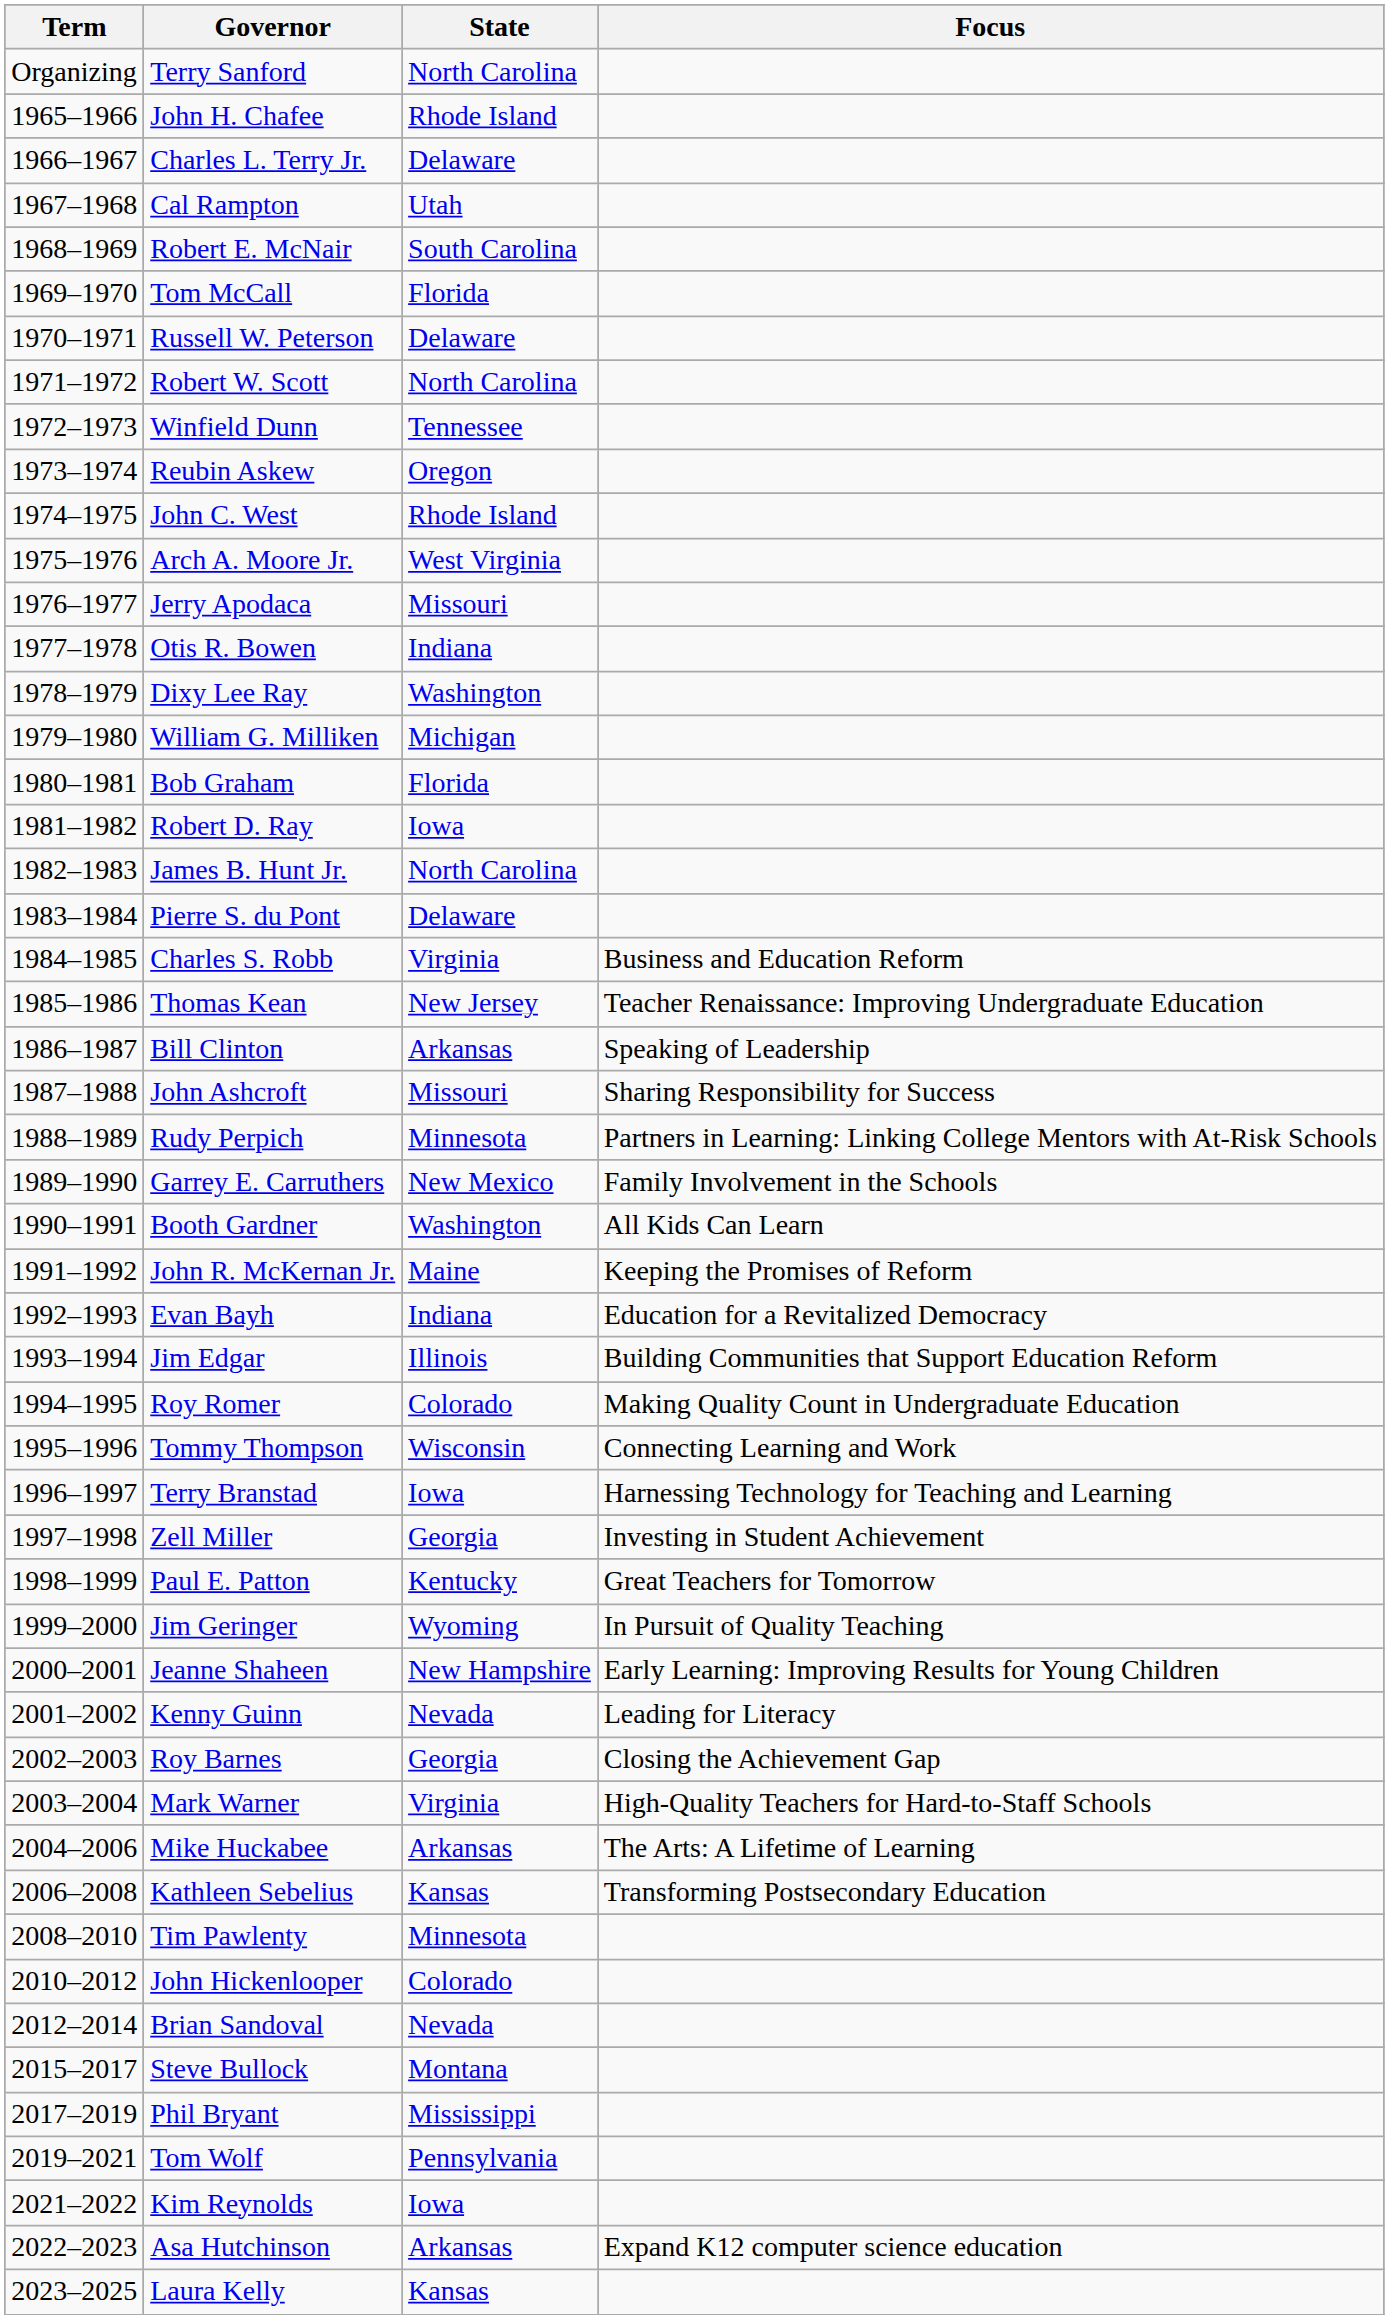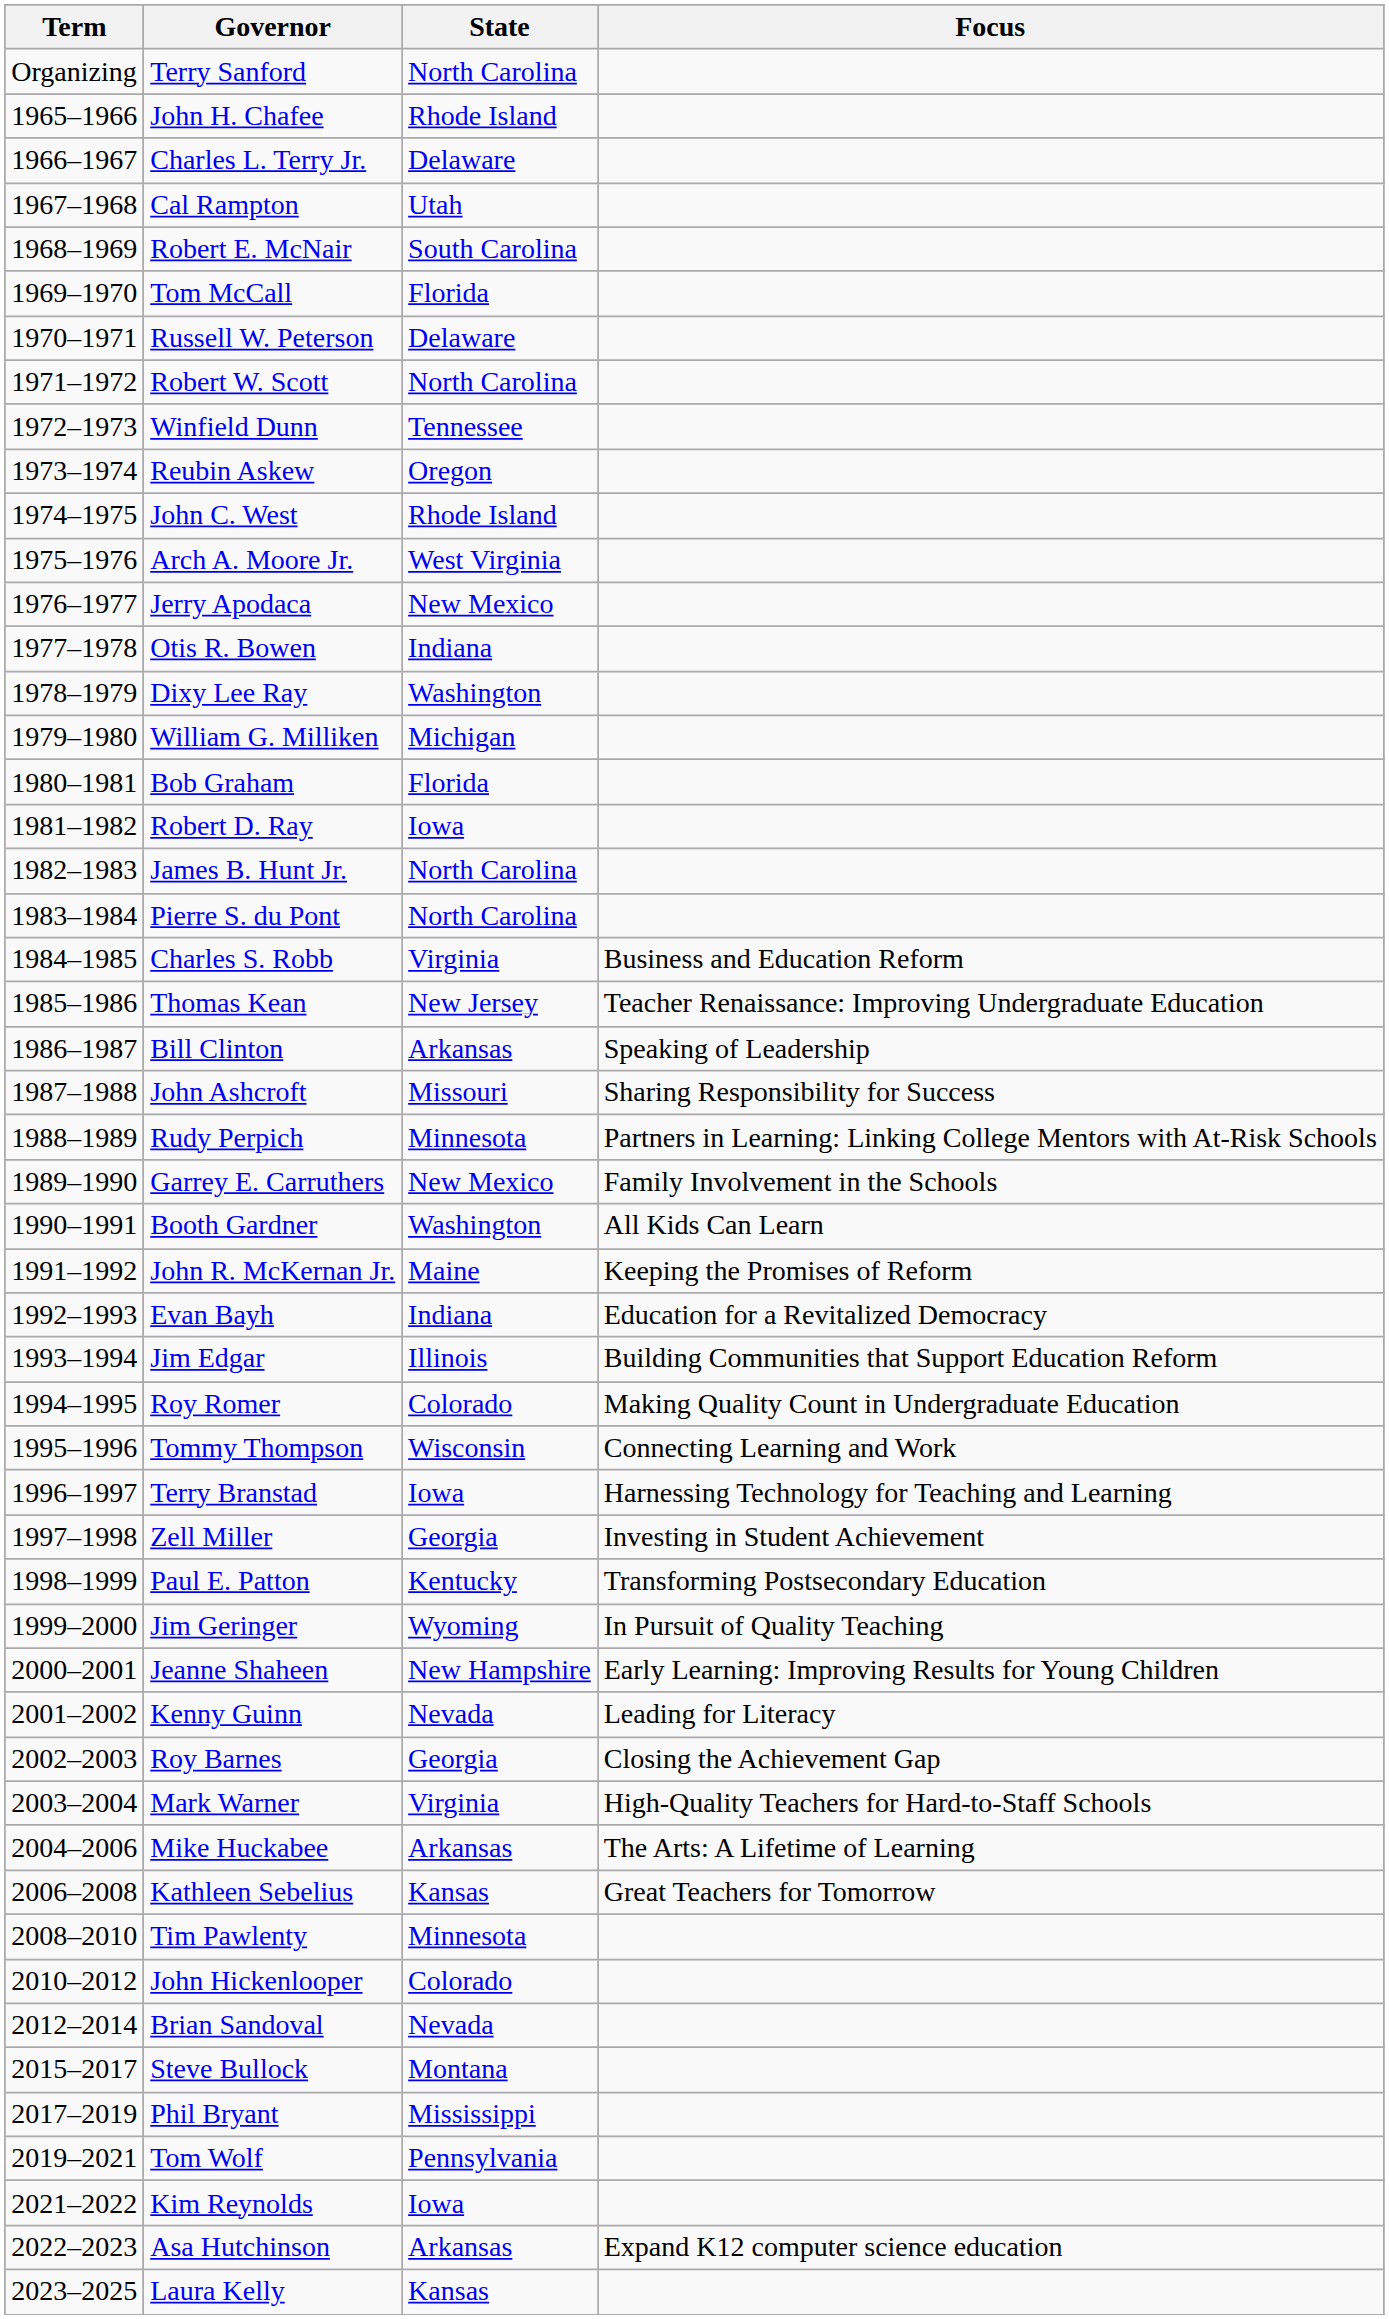 <table class="wikitable" border="1">
 <tr>
 <th>Term</th>
 <th>Governor</th>
 <th>State</th>
 <th>Focus</th>
 </tr>
 <tr>
 <td>Organizing</td>
 <td><a href='#'>Terry Sanford</a></td>
 <td><a href='#'>North Carolina</a></td>
 <td></td>
 </tr>
 <tr>
 <td>1965–1966</td>
 <td><a href='#'>John H. Chafee</a></td>
 <td><a href='#'>Rhode Island</a></td>
 <td></td>
 </tr>
 <tr>
 <td>1966–1967</td>
 <td><a href='#'>Charles L. Terry Jr.</a></td>
 <td><a href='#'>Delaware</a></td>
 <td></td>
 </tr>
 <tr>
 <td>1967–1968</td>
 <td><a href='#'>Cal Rampton</a></td>
 <td><a href='#'>Utah</a></td>
 <td></td>
 </tr>
 <tr>
 <td>1968–1969</td>
 <td><a href='#'>Robert E. McNair</a></td>
 <td><a href='#'>South Carolina</a></td>
 <td></td>
 </tr>
 <tr>
 <td>1969–1970</td>
 <td><a href='#'>Tom McCall</a></td>
 <td><a href='#'>Florida</a></td>
 <td></td>
 </tr>
 <tr>
 <td>1970–1971</td>
 <td><a href='#'>Russell W. Peterson</a></td>
 <td><a href='#'>Delaware</a></td>
 <td></td>
 </tr>
 <tr>
 <td>1971–1972</td>
 <td><a href='#'>Robert W. Scott</a></td>
 <td><a href='#'>North Carolina</a></td>
 <td></td>
 </tr>
 <tr>
 <td>1972–1973</td>
 <td><a href='#'>Winfield Dunn</a></td>
 <td><a href='#'>Tennessee</a></td>
 <td></td>
 </tr>
 <tr>
 <td>1973–1974</td>
 <td><a href='#'>Reubin Askew</a></td>
 <td><a href='#'>Oregon</a></td>
 <td></td>
 </tr>
 <tr>
 <td>1974–1975</td>
 <td><a href='#'>John C. West</a></td>
 <td><a href='#'>Rhode Island</a></td>
 <td></td>
 </tr>
 <tr>
 <td>1975–1976</td>
 <td><a href='#'>Arch A. Moore Jr.</a></td>
 <td><a href='#'>West Virginia</a></td>
 <td></td>
 </tr>
 <tr>
 <td>1976–1977</td>
 <td><a href='#'>Jerry Apodaca</a></td>
-<td><a href='#'>Missouri</a></td>
+<td><a href='#'>New Mexico</a></td>
 <td></td>
 </tr>
 <tr>
 <td>1977–1978</td>
 <td><a href='#'>Otis R. Bowen</a></td>
 <td><a href='#'>Indiana</a></td>
 <td></td>
 </tr>
 <tr>
 <td>1978–1979</td>
 <td><a href='#'>Dixy Lee Ray</a></td>
 <td><a href='#'>Washington</a></td>
 <td></td>
 </tr>
 <tr>
 <td>1979–1980</td>
 <td><a href='#'>William G. Milliken</a></td>
 <td><a href='#'>Michigan</a></td>
 <td></td>
 </tr>
 <tr>
 <td>1980–1981</td>
 <td><a href='#'>Bob Graham</a></td>
 <td><a href='#'>Florida</a></td>
 <td></td>
 </tr>
 <tr>
 <td>1981–1982</td>
 <td><a href='#'>Robert D. Ray</a></td>
 <td><a href='#'>Iowa</a></td>
 <td></td>
 </tr>
 <tr>
 <td>1982–1983</td>
 <td><a href='#'>James B. Hunt Jr.</a></td>
 <td><a href='#'>North Carolina</a></td>
 <td></td>
 </tr>
 <tr>
 <td>1983–1984</td>
 <td><a href='#'>Pierre S. du Pont</a></td>
-<td><a href='#'>Delaware</a></td>
+<td><a href='#'>North Carolina</a></td>
 <td></td>
 </tr>
 <tr>
 <td>1984–1985</td>
 <td><a href='#'>Charles S. Robb</a></td>
 <td><a href='#'>Virginia</a></td>
 <td>Business and Education Reform</td>
 </tr>
 <tr>
 <td>1985–1986</td>
 <td><a href='#'>Thomas Kean</a></td>
 <td><a href='#'>New Jersey</a></td>
 <td>Teacher Renaissance: Improving Undergraduate Education</td>
 </tr>
 <tr>
 <td>1986–1987</td>
 <td><a href='#'>Bill Clinton</a></td>
 <td><a href='#'>Arkansas</a></td>
 <td>Speaking of Leadership</td>
 </tr>
 <tr>
 <td>1987–1988</td>
 <td><a href='#'>John Ashcroft</a></td>
 <td><a href='#'>Missouri</a></td>
 <td>Sharing Responsibility for Success</td>
 </tr>
 <tr>
 <td>1988–1989</td>
 <td><a href='#'>Rudy Perpich</a></td>
 <td><a href='#'>Minnesota</a></td>
 <td>Partners in Learning: Linking College Mentors with At-Risk Schools</td>
 </tr>
 <tr>
 <td>1989–1990</td>
 <td><a href='#'>Garrey E. Carruthers</a></td>
 <td><a href='#'>New Mexico</a></td>
 <td>Family Involvement in the Schools</td>
 </tr>
 <tr>
 <td>1990–1991</td>
 <td><a href='#'>Booth Gardner</a></td>
 <td><a href='#'>Washington</a></td>
 <td>All Kids Can Learn</td>
 </tr>
 <tr>
 <td>1991–1992</td>
 <td><a href='#'>John R. McKernan Jr.</a></td>
 <td><a href='#'>Maine</a></td>
 <td>Keeping the Promises of Reform</td>
 </tr>
 <tr>
 <td>1992–1993</td>
 <td><a href='#'>Evan Bayh</a></td>
 <td><a href='#'>Indiana</a></td>
 <td>Education for a Revitalized Democracy</td>
 </tr>
 <tr>
 <td>1993–1994</td>
 <td><a href='#'>Jim Edgar</a></td>
 <td><a href='#'>Illinois</a></td>
 <td>Building Communities that Support Education Reform</td>
 </tr>
 <tr>
 <td>1994–1995</td>
 <td><a href='#'>Roy Romer</a></td>
 <td><a href='#'>Colorado</a></td>
 <td>Making Quality Count in Undergraduate Education</td>
 </tr>
 <tr>
 <td>1995–1996</td>
 <td><a href='#'>Tommy Thompson</a></td>
 <td><a href='#'>Wisconsin</a></td>
 <td>Connecting Learning and Work</td>
 </tr>
 <tr>
 <td>1996–1997</td>
 <td><a href='#'>Terry Branstad</a></td>
 <td><a href='#'>Iowa</a></td>
 <td>Harnessing Technology for Teaching and Learning</td>
 </tr>
 <tr>
 <td>1997–1998</td>
 <td><a href='#'>Zell Miller</a></td>
 <td><a href='#'>Georgia</a></td>
 <td>Investing in Student Achievement</td>
 </tr>
 <tr>
 <td>1998–1999</td>
 <td><a href='#'>Paul E. Patton</a></td>
 <td><a href='#'>Kentucky</a></td>
-<td>Great Teachers for Tomorrow</td>
+<td>Transforming Postsecondary Education</td>
 </tr>
 <tr>
 <td>1999–2000</td>
 <td><a href='#'>Jim Geringer</a></td>
 <td><a href='#'>Wyoming</a></td>
 <td>In Pursuit of Quality Teaching</td>
 </tr>
 <tr>
 <td>2000–2001</td>
 <td><a href='#'>Jeanne Shaheen</a></td>
 <td><a href='#'>New Hampshire</a></td>
 <td>Early Learning: Improving Results for Young Children</td>
 </tr>
 <tr>
 <td>2001–2002</td>
 <td><a href='#'>Kenny Guinn</a></td>
 <td><a href='#'>Nevada</a></td>
 <td>Leading for Literacy</td>
 </tr>
 <tr>
 <td>2002–2003</td>
 <td><a href='#'>Roy Barnes</a></td>
 <td><a href='#'>Georgia</a></td>
 <td>Closing the Achievement Gap</td>
 </tr>
 <tr>
 <td>2003–2004</td>
 <td><a href='#'>Mark Warner</a></td>
 <td><a href='#'>Virginia</a></td>
 <td>High-Quality Teachers for Hard-to-Staff Schools</td>
 </tr>
 <tr>
 <td>2004–2006</td>
 <td><a href='#'>Mike Huckabee</a></td>
 <td><a href='#'>Arkansas</a></td>
 <td>The Arts: A Lifetime of Learning</td>
 </tr>
 <tr>
 <td>2006–2008</td>
 <td><a href='#'>Kathleen Sebelius</a></td>
 <td><a href='#'>Kansas</a></td>
-<td>Transforming Postsecondary Education</td>
+<td>Great Teachers for Tomorrow</td>
 </tr>
 <tr>
 <td>2008–2010</td>
 <td><a href='#'>Tim Pawlenty</a></td>
 <td><a href='#'>Minnesota</a></td>
 <td></td>
 </tr>
 <tr>
 <td>2010–2012</td>
 <td><a href='#'>John Hickenlooper</a></td>
 <td><a href='#'>Colorado</a></td>
 <td></td>
 </tr>
 <tr>
 <td>2012–2014</td>
 <td><a href='#'>Brian Sandoval</a></td>
 <td><a href='#'>Nevada</a></td>
 <td></td>
 </tr>
 <tr>
 <td>2015–2017</td>
 <td><a href='#'>Steve Bullock</a></td>
 <td><a href='#'>Montana</a></td>
 <td></td>
 </tr>
 <tr>
 <td>2017–2019</td>
 <td><a href='#'>Phil Bryant</a></td>
 <td><a href='#'>Mississippi</a></td>
 <td></td>
 </tr>
 <tr>
 <td>2019–2021</td>
 <td><a href='#'>Tom Wolf</a></td>
 <td><a href='#'>Pennsylvania</a></td>
 <td></td>
 </tr>
 <tr>
 <td>2021–2022</td>
 <td><a href='#'>Kim Reynolds</a></td>
 <td><a href='#'>Iowa</a></td>
 <td></td>
 </tr>
 <tr>
 <td>2022–2023</td>
 <td><a href='#'>Asa Hutchinson</a></td>
 <td><a href='#'>Arkansas</a></td>
 <td>Expand K12 computer science education</td>
 </tr>
 <tr>
 <td>2023–2025</td>
 <td><a href='#'>Laura Kelly</a></td>
 <td><a href='#'>Kansas</a></td>
 </tr>
 </table>
